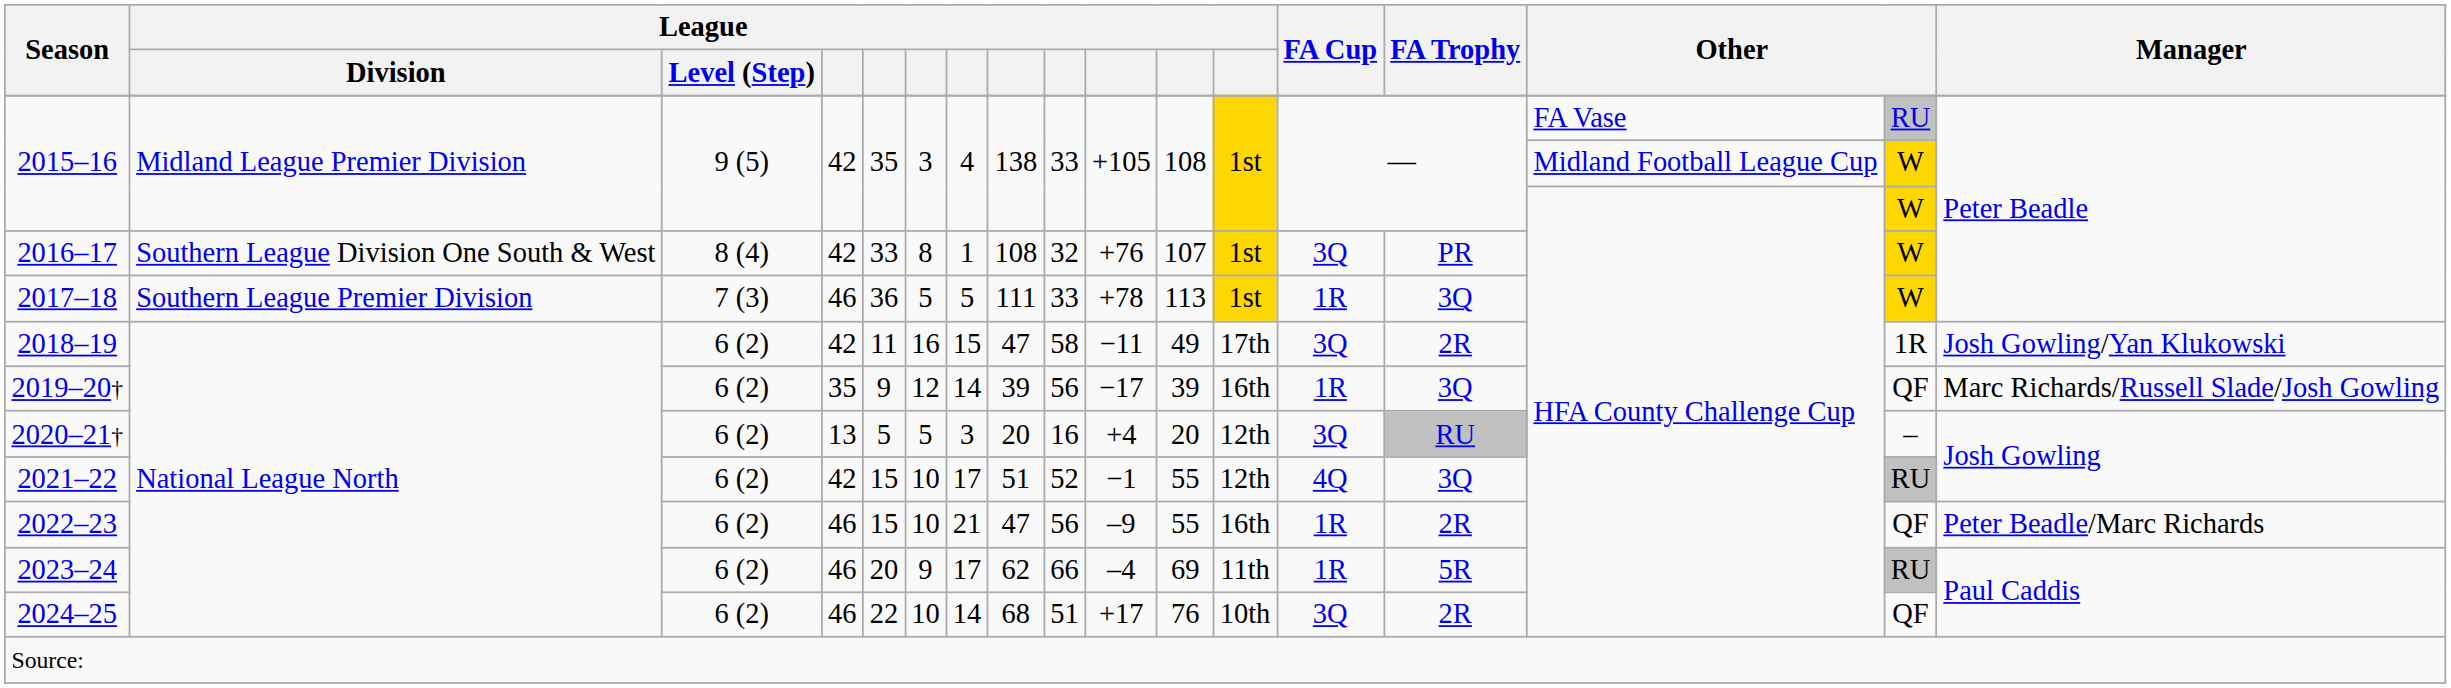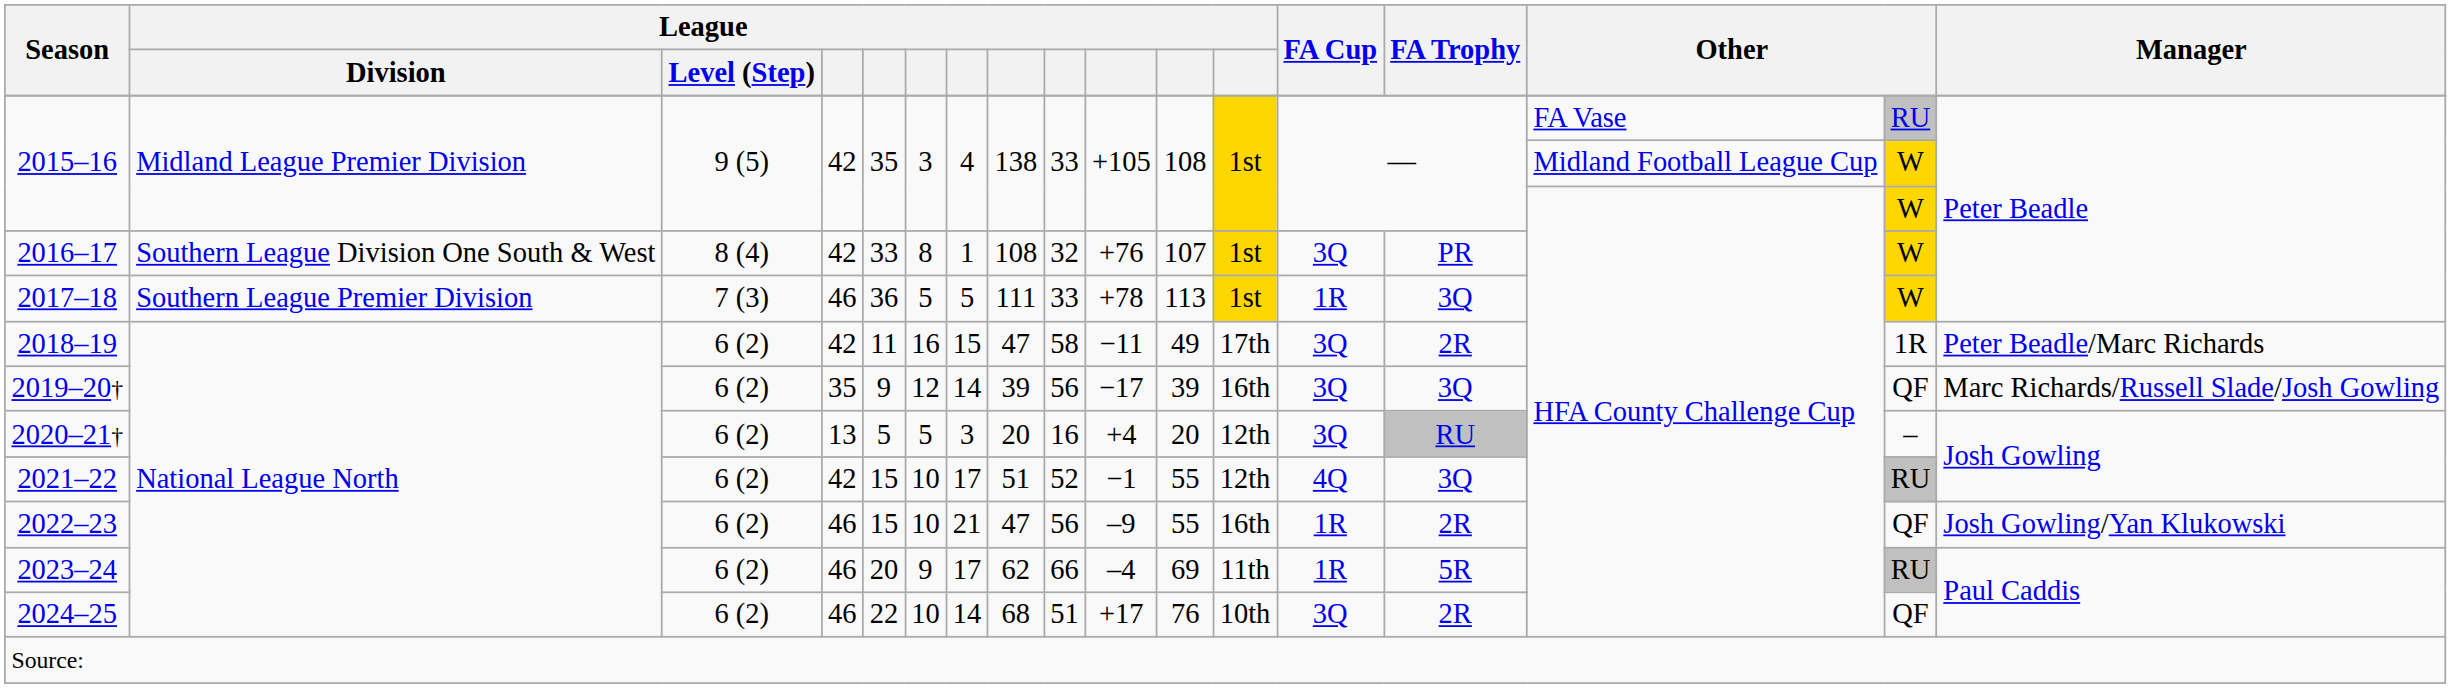 <table class="wikitable" style=text-align:center>
 <tr>
 <th rowspan="2">Season</th>
 <th colspan="11">League</th>
 <th rowspan="2"><a href='#'>FA Cup</a></th>
 <th rowspan="2"><a href='#'>FA Trophy</a></th>
 <th rowspan="2" colspan="2">Other</th>
 <th rowspan="2">Manager</th>
 </tr>
 <tr>
 <th>Division</th>
 <th><a href='#'>Level</a> (<a href='#'>Step</a>)</th>
 <th></th>
 <th></th>
 <th></th>
 <th></th>
 <th></th>
 <th></th>
 <th></th>
 <th></th>
 <th></th>
 </tr>
 <tr>
 </tr>
 <tr align="center">
 <td rowspan="3"><a href='#'>2015–16</a></td>
 <td rowspan="3" style="text-align:left"><a href='#'>Midland League Premier Division</a></td>
 <td rowspan="3">9 (5)</td>
 <td rowspan="3">42</td>
 <td rowspan="3">35</td>
 <td rowspan="3">3</td>
 <td rowspan="3">4</td>
 <td rowspan="3">138</td>
 <td rowspan="3">33</td>
 <td rowspan="3">+105</td>
 <td rowspan="3">108</td>
 <td rowspan="3" style="background:gold">1st </td>
 <td colspan="2" rowspan="3">—</td>
 <td style="text-align:left"><a href='#'>FA Vase</a></td>
 <td style="background:silver"><a href='#'>RU</a></td>
 <td rowspan="5" style="text-align:left"><a href='#'>Peter Beadle</a></td>
 </tr>
 <tr>
 <td style="text-align:left"><a href='#'>Midland Football League Cup</a></td>
 <td style="background:gold">W</td>
 </tr>
 <tr>
 <td rowspan="10" style="text-align:left"><a href='#'>HFA County Challenge Cup</a></td>
 <td style="background:gold">W</td>
 </tr>
 <tr align="center">
 <td><a href='#'>2016–17</a></td>
 <td style="text-align:left"><a href='#'>Southern League</a> Division One South & West</td>
 <td>8 (4)</td>
 <td>42</td>
 <td>33</td>
 <td>8</td>
 <td>1</td>
 <td>108</td>
 <td>32</td>
 <td>+76</td>
 <td>107</td>
 <td style="background:gold">1st </td>
 <td><a href='#'>3Q</a></td>
 <td><a href='#'>PR</a></td>
 <td style="background:gold">W</td>
 </tr>
 <tr align="center">
 <td><a href='#'>2017–18</a></td>
 <td style="text-align:left"><a href='#'>Southern League Premier Division</a></td>
 <td>7 (3)</td>
 <td>46</td>
 <td>36</td>
 <td>5</td>
 <td>5</td>
 <td>111</td>
 <td>33</td>
 <td>+78</td>
 <td>113</td>
 <td style="background:gold">1st </td>
 <td><a href='#'>1R</a></td>
 <td><a href='#'>3Q</a></td>
 <td style="background:gold">W</td>
 </tr>
 <tr>
 <td><a href='#'>2018–19</a></td>
 <td rowspan="7" style="text-align:left"><a href='#'>National League North</a></td>
 <td>6 (2)</td>
 <td>42</td>
 <td>11</td>
 <td>16</td>
 <td>15</td>
 <td>47</td>
 <td>58</td>
 <td>−11</td>
 <td>49</td>
 <td>17th</td>
 <td><a href='#'>3Q</a></td>
 <td><a href='#'>2R</a></td>
 <td>1R</td>
-<td style="text-align:left"><a href='#'>Josh Gowling</a>/<a href='#'>Yan Klukowski</a></td>
+<td style="text-align:left"><a href='#'>Peter Beadle</a>/Marc Richards</td>
 </tr>
 <tr>
 <td><a href='#'>2019–20</a><small>†</small></td>
 <td>6 (2)</td>
 <td>35</td>
 <td>9</td>
 <td>12</td>
 <td>14</td>
 <td>39</td>
 <td>56</td>
 <td>−17</td>
 <td>39</td>
 <td>16th</td>
-<td><a href='#'>1R</a></td>
+<td><a href='#'>3Q</a></td>
 <td><a href='#'>3Q</a></td>
 <td>QF</td>
 <td style="text-align:left">Marc Richards/<a href='#'>Russell Slade</a>/<a href='#'>Josh Gowling</a></td>
 </tr>
 <tr>
 <td><a href='#'>2020–21</a><small>†</small></td>
 <td>6 (2)</td>
 <td>13</td>
 <td>5</td>
 <td>5</td>
 <td>3</td>
 <td>20</td>
 <td>16</td>
 <td>+4</td>
 <td>20</td>
 <td>12th</td>
 <td><a href='#'>3Q</a></td>
 <td style="background:silver"><a href='#'>RU</a></td>
 <td>–</td>
 <td rowspan="2" style="text-align:left"><a href='#'>Josh Gowling</a></td>
 </tr>
 <tr>
 <td><a href='#'>2021–22</a></td>
 <td>6 (2)</td>
 <td>42</td>
 <td>15</td>
 <td>10</td>
 <td>17</td>
 <td>51</td>
 <td>52</td>
 <td>−1</td>
 <td>55</td>
 <td>12th</td>
 <td><a href='#'>4Q</a></td>
 <td><a href='#'>3Q</a></td>
 <td style="background:silver">RU</td>
 </tr>
 <tr>
 <td><a href='#'>2022–23</a></td>
 <td>6 (2)</td>
 <td>46</td>
 <td>15</td>
 <td>10</td>
 <td>21</td>
 <td>47</td>
 <td>56</td>
 <td>–9</td>
 <td>55</td>
 <td>16th</td>
 <td><a href='#'>1R</a></td>
 <td><a href='#'>2R</a></td>
 <td>QF</td>
-<td style="text-align:left"><a href='#'>Peter Beadle</a>/Marc Richards</td>
+<td style="text-align:left"><a href='#'>Josh Gowling</a>/<a href='#'>Yan Klukowski</a></td>
 </tr>
 <tr>
 <td><a href='#'>2023–24</a></td>
 <td>6 (2)</td>
 <td>46</td>
 <td>20</td>
 <td>9</td>
 <td>17</td>
 <td>62</td>
 <td>66</td>
 <td>–4</td>
 <td>69</td>
 <td>11th</td>
 <td><a href='#'>1R</a></td>
 <td><a href='#'>5R</a></td>
 <td style="background:silver">RU</td>
 <td rowspan="2" style="text-align:left"><a href='#'>Paul Caddis</a></td>
 </tr>
 <tr>
 <td><a href='#'>2024–25</a></td>
 <td>6 (2)</td>
 <td>46</td>
 <td>22</td>
 <td>10</td>
 <td>14</td>
 <td>68</td>
 <td>51</td>
 <td>+17</td>
 <td>76</td>
 <td>10th</td>
 <td><a href='#'>3Q</a></td>
 <td><a href='#'>2R</a></td>
 <td>QF</td>
 </tr>
 <tr>
 <td colspan="18" align="left"><small>Source: </small></td>
 </tr>
 </table>
